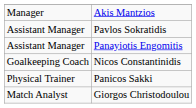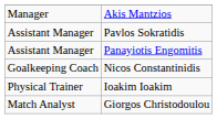 <table class="wikitable">
 <tr>
 </tr>
 <tr>
 <td>Manager</td>
 <td> <a href='#'>Akis Mantzios</a></td>
 </tr>
 <tr>
 <td>Assistant Manager</td>
 <td> Pavlos Sokratidis</td>
 </tr>
 <tr>
 <td>Assistant Manager</td>
 <td> <a href='#'>Panayiotis Engomitis</a></td>
 </tr>
 <tr>
 <td>Goalkeeping Coach</td>
 <td> Nicos Constantinidis</td>
 </tr>
 <tr>
 <td>Physical Trainer</td>
-<td> Panicos Sakki</td>
+<td> Ioakim Ioakim</td>
 </tr>
 <tr>
 <td>Match Analyst</td>
 <td> Giorgos Christodoulou</td>
 </tr>
 </table>
